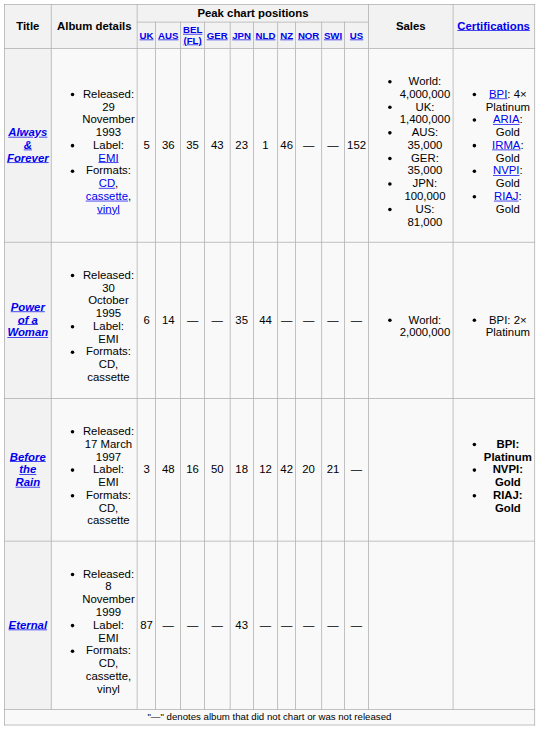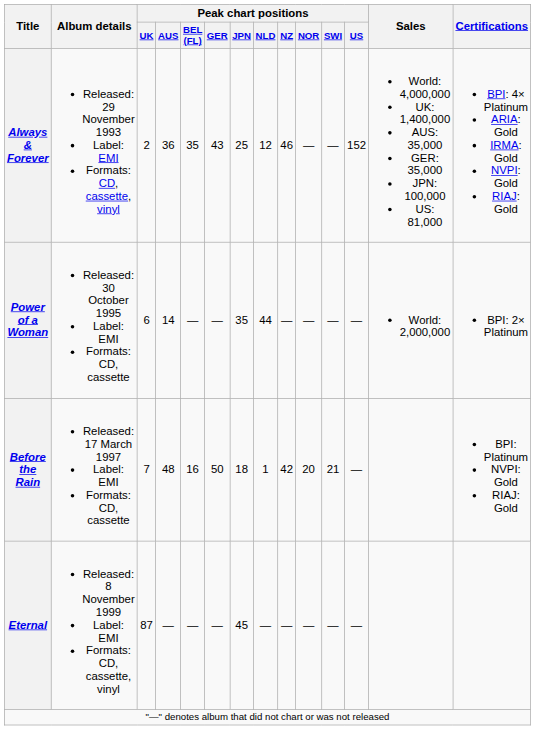 <table class="wikitable plainrowheaders" style="text-align:center;" border="1">
 <tr>
 <th scope="col" rowspan="2" style="width:10em;">Title</th>
 <th scope="col" rowspan="2" style="width:16em;">Album details</th>
 <th scope="col" colspan="10">Peak chart positions</th>
 <th scope="col" rowspan="2" style="width:12em;">Sales</th>
 <th scope="col" rowspan="2" style="width:12em;"><a href='#'>Certifications</a></th>
 </tr>
 <tr>
 <th scope="col" style="width:3em;font-size:85%;"><a href='#'>UK</a><br></th>
 <th scope="col" style="width:3em;font-size:85%;"><a href='#'>AUS</a><br></th>
 <th scope="col" style="width:3em;font-size:85%;"><a href='#'>BEL (FL)</a><br></th>
 <th scope="col" style="width:3em;font-size:85%;"><a href='#'>GER</a><br></th>
 <th scope="col" style="width:3em;font-size:85%;"><a href='#'>JPN</a><br></th>
 <th scope="col" style="width:3em;font-size:85%;"><a href='#'>NLD</a><br></th>
 <th scope="col" style="width:3em;font-size:85%;"><a href='#'>NZ</a><br></th>
 <th scope="col" style="width:3em;font-size:85%;"><a href='#'>NOR</a><br></th>
 <th scope="col" style="width:3em;font-size:85%;"><a href='#'>SWI</a><br></th>
 <th scope="col" style="width:3em;font-size:85%;"><a href='#'>US</a><br></th>
 </tr>
 <tr>
 <th scope="row"><em><a href='#'>Always & Forever</a></em></th>
 <td><br><ul><li>Released: 29 November 1993</li><li>Label: <a href='#'>EMI</a></li><li>Formats: <a href='#'>CD</a>, <a href='#'>cassette</a>, <a href='#'>vinyl</a></li></ul></td>
-<td>5</td>
+<td>2</td>
 <td>36</td>
 <td>35</td>
 <td>43</td>
-<td>23</td>
-<td>1</td>
+<td>25</td>
+<td>12</td>
 <td>46</td>
 <td>—</td>
 <td>—</td>
 <td>152</td>
 <td><br><ul><li>World: 4,000,000</li><li>UK: 1,400,000</li><li>AUS: 35,000</li><li>GER: 35,000</li><li>JPN: 100,000</li><li>US: 81,000</li></ul></td>
 <td><br><ul><li><a href='#'>BPI</a>: 4× Platinum</li><li><a href='#'>ARIA</a>: Gold</li><li><a href='#'>IRMA</a>: Gold</li><li><a href='#'>NVPI</a>: Gold</li><li><a href='#'>RIAJ</a>: Gold</li></ul></td>
 </tr>
 <tr>
 <th scope="row"><em><a href='#'>Power of a Woman</a></em></th>
 <td><br><ul><li>Released: 30 October 1995</li><li>Label: EMI</li><li>Formats: CD, cassette</li></ul></td>
 <td>6</td>
 <td>14</td>
 <td>—</td>
 <td>—</td>
 <td>35</td>
 <td>44</td>
 <td>—</td>
 <td>—</td>
 <td>—</td>
 <td>—</td>
 <td><br><ul><li>World: 2,000,000</li></ul></td>
 <td><br><ul><li>BPI: 2× Platinum</li></ul></td>
 </tr>
 <tr>
 <th scope="row"><em><a href='#'>Before the Rain</a></em></th>
 <td><br><ul><li>Released: 17 March 1997</li><li>Label: EMI</li><li>Formats: CD, cassette</li></ul></td>
-<td>3</td>
+<td>7</td>
 <td>48</td>
 <td>16</td>
 <td>50</td>
 <td>18</td>
-<td>12</td>
+<td>1</td>
 <td>42</td>
 <td>20</td>
 <td>21</td>
 <td>—</td>
 <td></td>
-<td><strong><br><ul><li>BPI: Platinum</li><li>NVPI: Gold</li><li>RIAJ: Gold</li></ul></strong></td>
+<td><br><ul><li>BPI: Platinum</li><li>NVPI: Gold</li><li>RIAJ: Gold</li></ul></td>
 </tr>
 <tr>
 <th scope="row"><em><a href='#'>Eternal</a></em></th>
 <td><br><ul><li>Released: 8 November 1999</li><li>Label: EMI</li><li>Formats: CD, cassette, vinyl</li></ul></td>
 <td>87</td>
 <td>—</td>
 <td>—</td>
 <td>—</td>
-<td>43</td>
+<td>45</td>
 <td>—</td>
 <td>—</td>
 <td>—</td>
 <td>—</td>
 <td>—</td>
 <td></td>
 <td></td>
 </tr>
 <tr>
 <td colspan="16" style="font-size: 85%">"—" denotes album that did not chart or was not released</td>
 </tr>
 </table>
